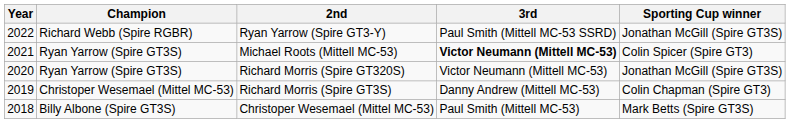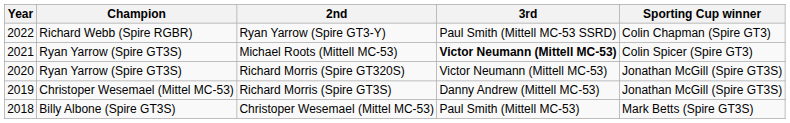 <table class="wikitable">
 <tr>
 <th>Year</th>
 <th>Champion</th>
 <th>2nd</th>
 <th>3rd</th>
 <th>Sporting Cup winner</th>
 </tr>
 <tr>
 <td>2022</td>
 <td>Richard Webb (Spire RGBR)</td>
 <td>Ryan Yarrow (Spire GT3-Y)</td>
 <td>Paul Smith (Mittell MC-53 SSRD)</td>
-<td>Jonathan McGill (Spire GT3S)</td>
+<td>Colin Chapman (Spire GT3)</td>
 </tr>
 <tr>
 <td>2021</td>
 <td>Ryan Yarrow (Spire GT3S)</td>
 <td>Michael Roots (Mittell MC-53)</td>
 <td><strong>Victor Neumann (Mittell MC-53)</strong></td>
 <td>Colin Spicer (Spire GT3)</td>
 </tr>
 <tr>
 <td>2020</td>
 <td>Ryan Yarrow (Spire GT3S)</td>
 <td>Richard Morris (Spire GT320S)</td>
 <td>Victor Neumann (Mittell MC-53)</td>
 <td>Jonathan McGill (Spire GT3S)</td>
 </tr>
 <tr>
 <td>2019</td>
 <td>Christoper Wesemael (Mittel MC-53)</td>
 <td>Richard Morris (Spire GT3S)</td>
 <td>Danny Andrew (Mittell MC-53)</td>
-<td>Colin Chapman (Spire GT3)</td>
+<td>Jonathan McGill (Spire GT3S)</td>
 </tr>
 <tr>
 <td>2018</td>
 <td>Billy Albone (Spire GT3S)</td>
 <td>Christoper Wesemael (Mittel MC-53)</td>
 <td>Paul Smith (Mittell MC-53)</td>
 <td>Mark Betts (Spire GT3S)</td>
 </tr>
 </table>
